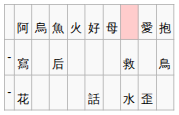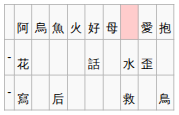 <table class="wikitable" style=text-align:center>
 <tr>
 <td></td>
 <td><br>阿</td>
 <td><br>烏</td>
 <td><br>魚</td>
 <td><br>火</td>
 <td><br>好</td>
 <td><br>母</td>
 <td style="background-color: #fcc"></td>
 <td><br>愛</td>
 <td><br>抱</td>
 </tr>
 <tr>
 <td>-</td>
+<td><br>花</td>
+<td></td>
+<td></td>
+<td></td>
+<td><br>話</td>
+<td></td>
+<td><br>水</td>
+<td><br>歪</td>
+<td></td>
+</tr>
+<tr>
+<td>-</td>
 <td><br>寫</td>
 <td></td>
 <td><br>后</td>
 <td></td>
 <td></td>
 <td></td>
 <td><br>救</td>
 <td></td>
 <td><br>鳥</td>
 </tr>
-<tr>
-<td>-</td>
-<td><br>花</td>
-<td></td>
-<td></td>
-<td></td>
-<td><br>話</td>
-<td></td>
-<td><br>水</td>
-<td><br>歪</td>
-<td></td>
-</tr>
 </table>
